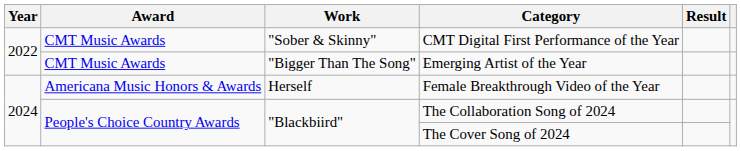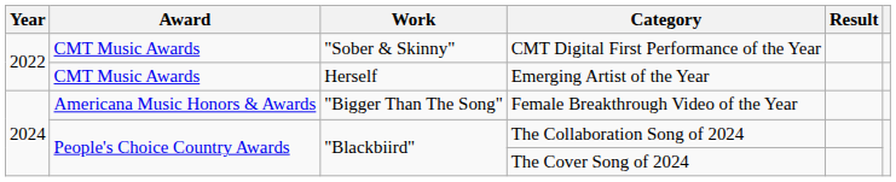 <table class="wikitable">
 <tr>
 <th scope="col">Year</th>
 <th scope="col">Award</th>
 <th scope="col">Work</th>
 <th scope="col">Category</th>
 <th scope="col">Result</th>
 <th scope="col"></th>
 </tr>
 <tr>
 <td rowspan=2>2022</td>
 <td><a href='#'>CMT Music Awards</a></td>
 <td>"Sober & Skinny"</td>
 <td>CMT Digital First Performance of the Year</td>
 <td></td>
 <td align="center"></td>
 </tr>
 <tr>
 <td><a href='#'>CMT Music Awards</a></td>
-<td>"Bigger Than The Song"</td>
+<td>Herself</td>
 <td>Emerging Artist of the Year</td>
 <td></td>
 <td align="center"></td>
 </tr>
 <tr>
 <td rowspan=3>2024</td>
 <td><a href='#'>Americana Music Honors & Awards</a></td>
-<td>Herself</td>
+<td>"Bigger Than The Song"</td>
 <td>Female Breakthrough Video of the Year</td>
 <td></td>
 <td align="center"></td>
 </tr>
 <tr>
 <td rowspan=2><a href='#'>People's Choice Country Awards</a></td>
 <td rowspan=2>"Blackbiird" </td>
 <td>The Collaboration Song of 2024</td>
 <td></td>
 <td rowspan=2 align="center"></td>
 </tr>
 <tr>
 <td>The Cover Song of 2024</td>
 <td></td>
 </tr>
 </table>
